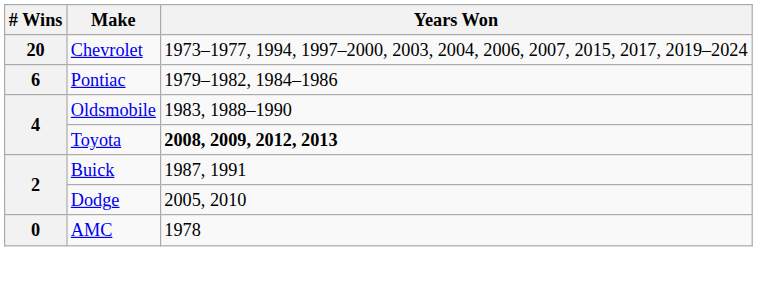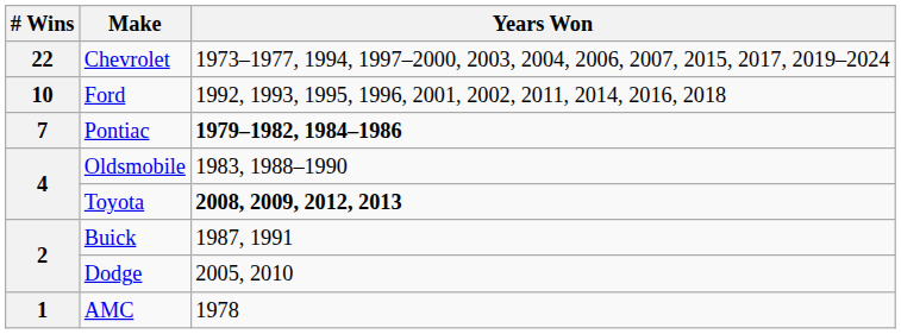 <table class="wikitable" style="font-size: 95%;">
 <tr>
 <th># Wins</th>
 <th>Make</th>
 <th>Years Won</th>
 </tr>
 <tr>
-<th>20</th>
+<th>22</th>
 <td> <a href='#'>Chevrolet</a></td>
 <td>1973–1977, 1994, 1997–2000, 2003, 2004, 2006, 2007, 2015, 2017, 2019–2024</td>
 </tr>
 <tr>
-<th>6</th>
+<th>10</th>
+<td> <a href='#'>Ford</a></td>
+<td>1992, 1993, 1995, 1996, 2001, 2002, 2011, 2014, 2016, 2018</td>
+</tr>
+<tr>
+<th>7</th>
 <td> <a href='#'>Pontiac</a></td>
-<td>1979–1982, 1984–1986</td>
+<td><strong>1979–1982, 1984–1986</strong></td>
 </tr>
 <tr>
 <th rowspan="2">4</th>
 <td> <a href='#'>Oldsmobile</a></td>
 <td>1983, 1988–1990</td>
 </tr>
 <tr>
 <td> <a href='#'>Toyota</a></td>
 <td><strong>2008, 2009, 2012, 2013</strong></td>
 </tr>
 <tr>
 <th rowspan="2">2</th>
 <td> <a href='#'>Buick</a></td>
 <td>1987, 1991</td>
 </tr>
 <tr>
 <td> <a href='#'>Dodge</a></td>
 <td>2005, 2010</td>
 </tr>
 <tr>
-<th>0</th>
+<th>1</th>
 <td> <a href='#'>AMC</a></td>
 <td>1978</td>
 </tr>
 </table>
